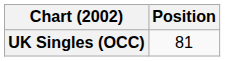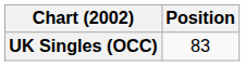 <table class="wikitable plainrowheaders">
 <tr>
 <th scope="col">Chart (2002)</th>
 <th scope="col">Position</th>
 </tr>
 <tr>
 <th scope="row">UK Singles (OCC)</th>
-<td align="center">81</td>
+<td align="center">83</td>
 </tr>
 </table>
